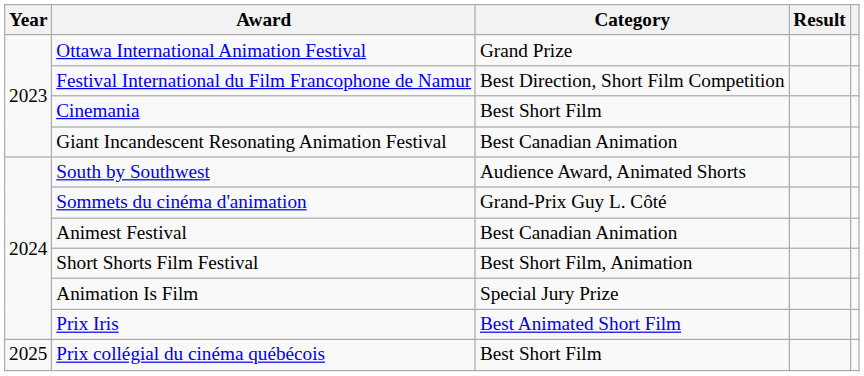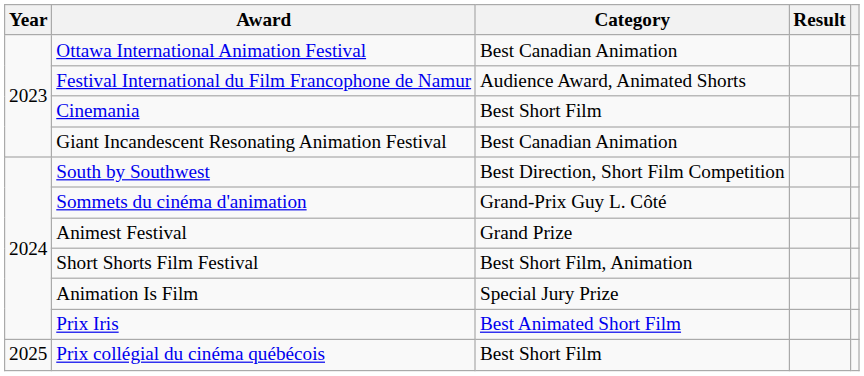 <table class="wikitable sortable plainrowheaders">
 <tr>
 <th scope="col">Year</th>
 <th scope="col">Award</th>
 <th scope="col">Category</th>
 <th scope="col">Result</th>
 <th scope="col" class="unsortable"></th>
 </tr>
 <tr>
 <td rowspan="4">2023</td>
 <td><a href='#'>Ottawa International Animation Festival</a></td>
-<td>Grand Prize</td>
+<td>Best Canadian Animation</td>
 <td></td>
 <td></td>
 </tr>
 <tr>
 <td><a href='#'>Festival International du Film Francophone de Namur</a></td>
-<td>Best Direction, Short Film Competition</td>
+<td>Audience Award, Animated Shorts</td>
 <td></td>
 <td></td>
 </tr>
 <tr>
 <td><a href='#'>Cinemania</a></td>
 <td>Best Short Film</td>
 <td></td>
 <td></td>
 </tr>
 <tr>
 <td>Giant Incandescent Resonating Animation Festival</td>
 <td>Best Canadian Animation</td>
 <td></td>
 <td></td>
 </tr>
 <tr>
 <td rowspan="6">2024</td>
 <td><a href='#'>South by Southwest</a></td>
-<td>Audience Award, Animated Shorts</td>
+<td>Best Direction, Short Film Competition</td>
 <td></td>
 <td></td>
 </tr>
 <tr>
 <td><a href='#'>Sommets du cinéma d'animation</a></td>
 <td>Grand-Prix Guy L. Côté</td>
 <td></td>
 <td></td>
 </tr>
 <tr>
 <td>Animest Festival</td>
-<td>Best Canadian Animation</td>
+<td>Grand Prize</td>
 <td></td>
 <td></td>
 </tr>
 <tr>
 <td>Short Shorts Film Festival</td>
 <td>Best Short Film, Animation</td>
 <td></td>
 <td></td>
 </tr>
 <tr>
 <td>Animation Is Film</td>
 <td>Special Jury Prize</td>
 <td></td>
 <td></td>
 </tr>
 <tr>
 <td><a href='#'>Prix Iris</a></td>
 <td><a href='#'>Best Animated Short Film</a></td>
 <td></td>
 <td></td>
 </tr>
 <tr>
 <td>2025</td>
 <td><a href='#'>Prix collégial du cinéma québécois</a></td>
 <td>Best Short Film</td>
 <td></td>
 <td></td>
 </tr>
 </table>
